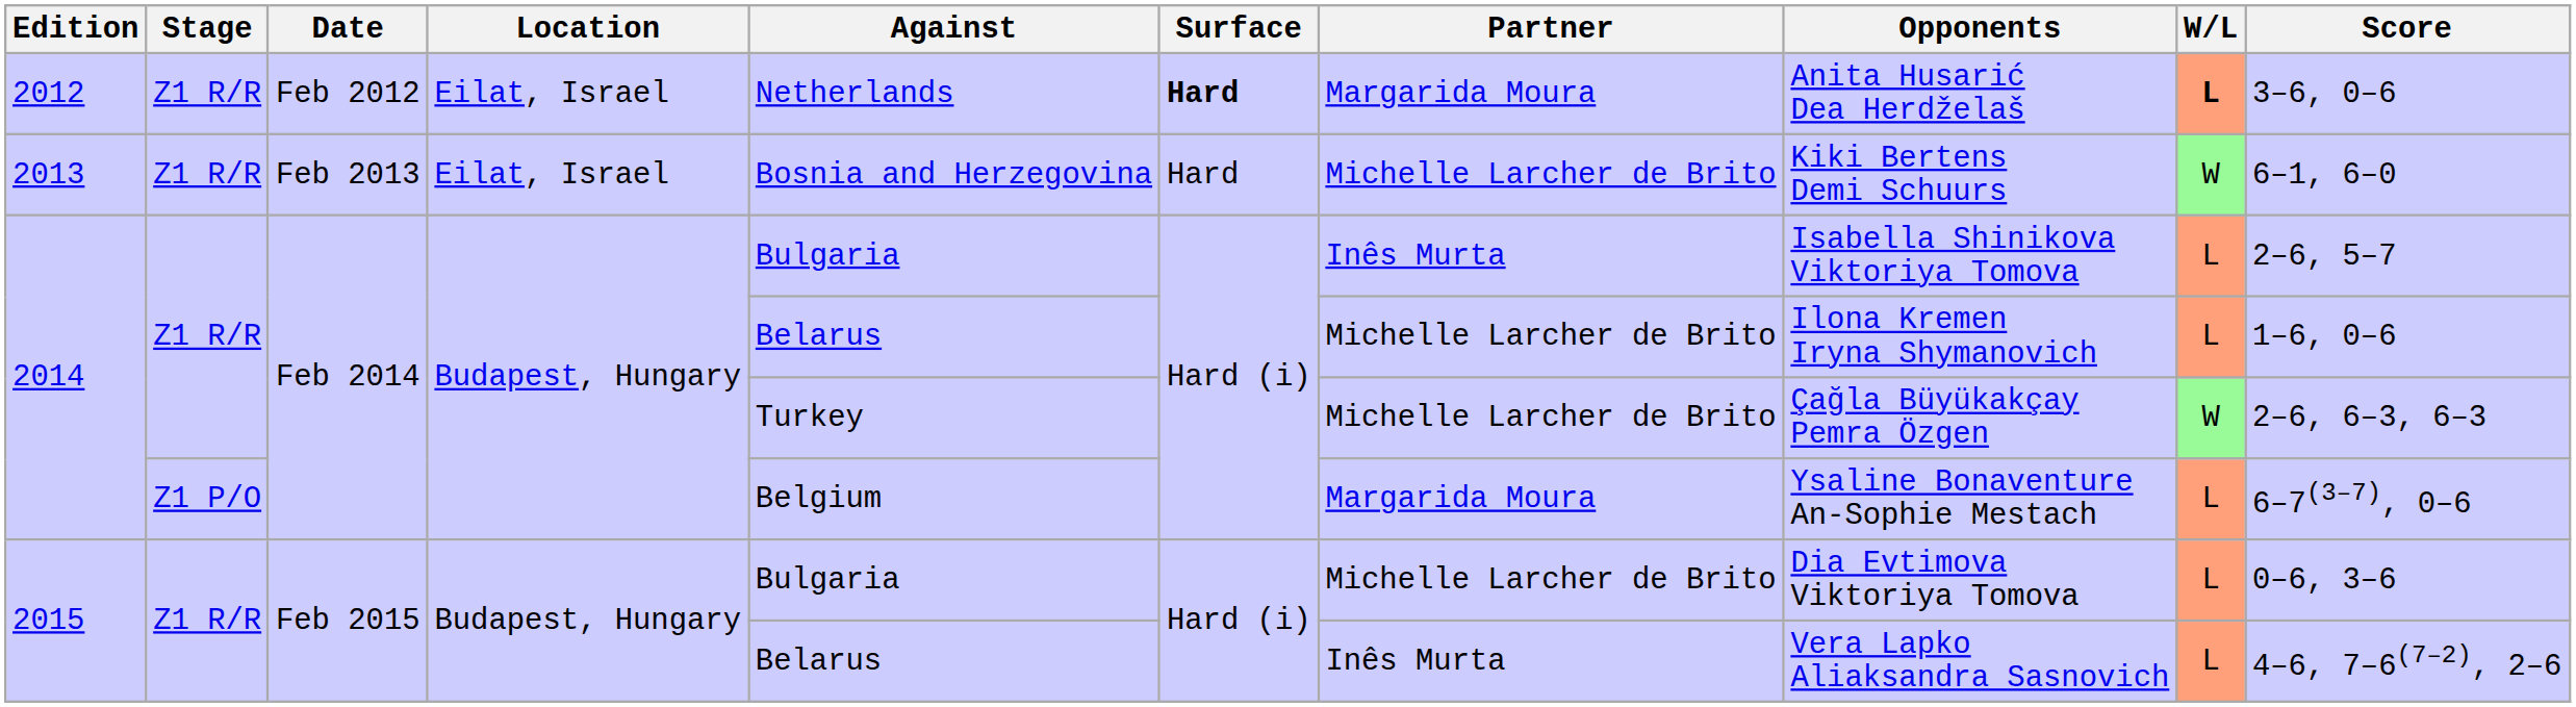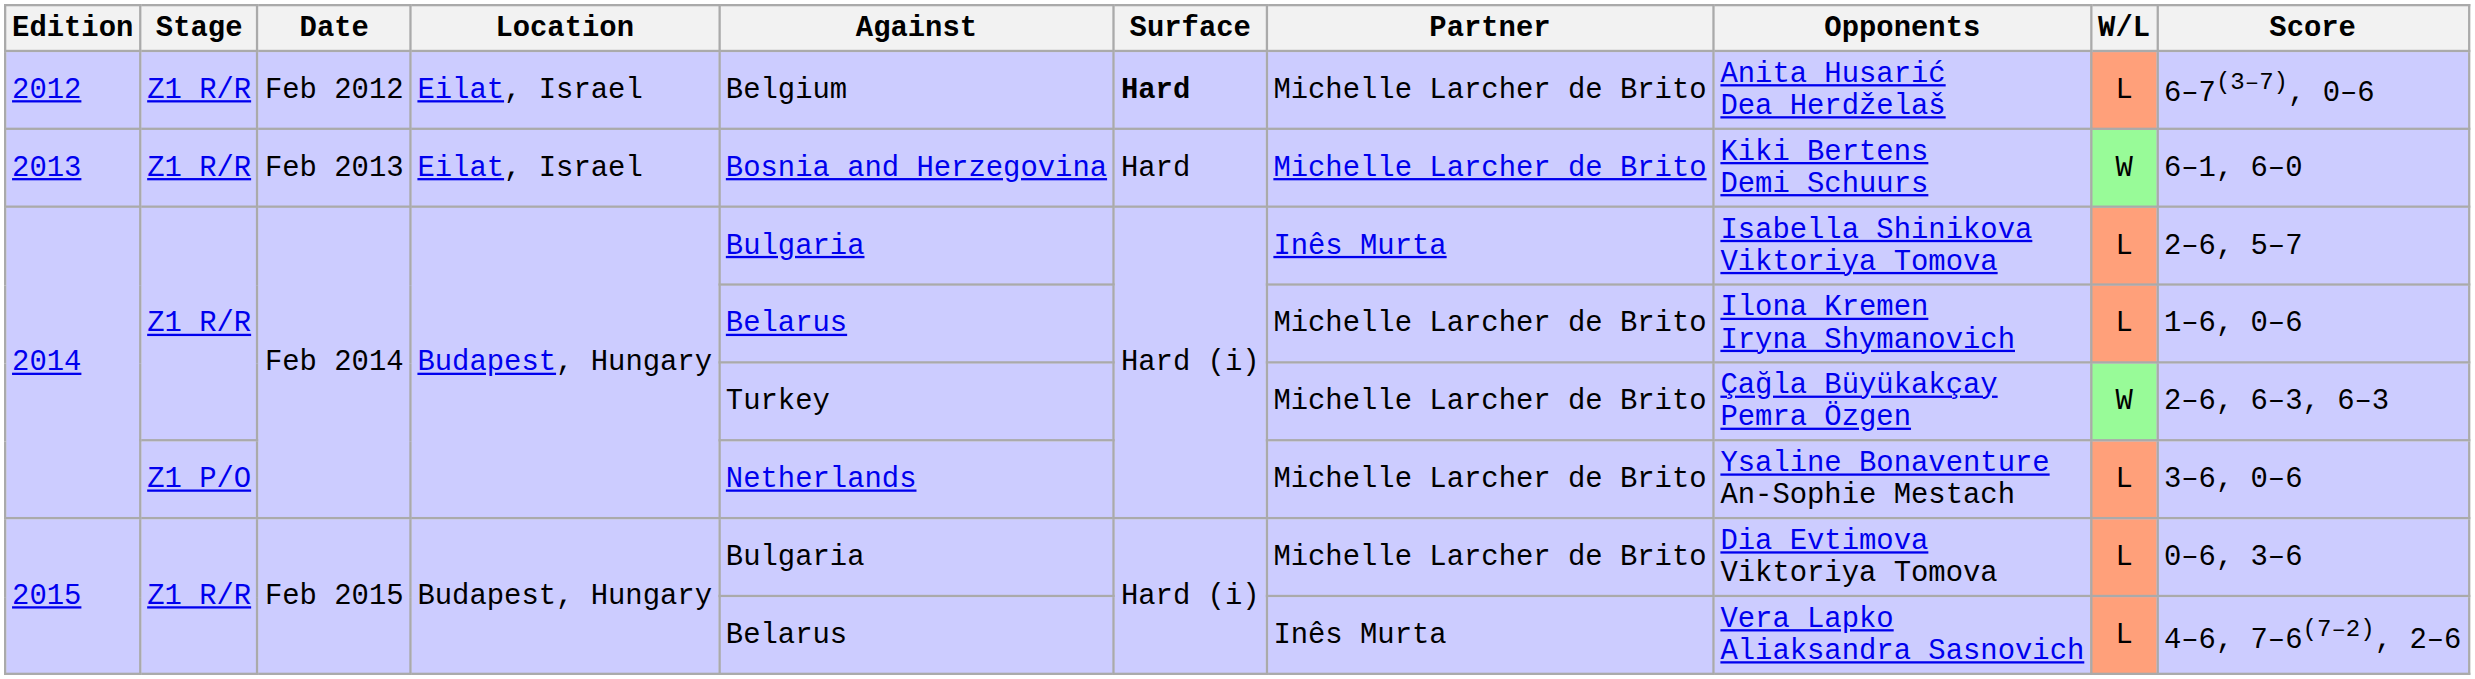 <table class=wikitable style=font-size:97%>
 <tr>
 <th>Edition</th>
 <th>Stage</th>
 <th>Date</th>
 <th>Location</th>
 <th>Against</th>
 <th>Surface</th>
 <th>Partner</th>
 <th>Opponents</th>
 <th>W/L</th>
 <th>Score</th>
 </tr>
 <tr style="background:#ccf;">
 <td><a href='#'>2012</a></td>
 <td><a href='#'>Z1 R/R</a></td>
 <td>Feb 2012</td>
 <td><a href='#'>Eilat</a>, Israel</td>
-<td> <a href='#'>Netherlands</a></td>
+<td> Belgium</td>
 <td><strong>Hard</strong></td>
-<td> <a href='#'>Margarida Moura</a></td>
+<td> Michelle Larcher de Brito</td>
 <td> <a href='#'>Anita Husarić</a> <br>  <a href='#'>Dea Herdželaš</a></td>
-<td style="text-align:center; background:#ffa07a;"><strong>L</strong></td>
-<td>3–6, 0–6</td>
+<td style="text-align:center; background:#ffa07a;">L</td>
+<td>6–7<sup>(3–7)</sup>, 0–6</td>
 </tr>
 <tr style="background:#ccf;">
 <td><a href='#'>2013</a></td>
 <td><a href='#'>Z1 R/R</a></td>
 <td>Feb 2013</td>
 <td><a href='#'>Eilat</a>, Israel</td>
 <td> <a href='#'>Bosnia and Herzegovina</a></td>
 <td>Hard</td>
 <td> <a href='#'>Michelle Larcher de Brito</a></td>
 <td> <a href='#'>Kiki Bertens</a> <br>  <a href='#'>Demi Schuurs</a></td>
 <td style="text-align:center; background:#98fb98;">W</td>
 <td>6–1, 6–0</td>
 </tr>
 <tr style="background:#ccf;">
 <td rowspan="4"><a href='#'>2014</a></td>
 <td rowspan="3"><a href='#'>Z1 R/R</a></td>
 <td rowspan="4">Feb 2014</td>
 <td rowspan="4"><a href='#'>Budapest</a>, Hungary</td>
 <td> <a href='#'>Bulgaria</a></td>
 <td rowspan="4">Hard (i)</td>
 <td> <a href='#'>Inês Murta</a></td>
 <td> <a href='#'>Isabella Shinikova</a> <br>  <a href='#'>Viktoriya Tomova</a></td>
 <td style="text-align:center; background:#ffa07a;">L</td>
 <td>2–6, 5–7</td>
 </tr>
 <tr style="background:#ccf;">
 <td> <a href='#'>Belarus</a></td>
 <td> Michelle Larcher de Brito</td>
 <td> <a href='#'>Ilona Kremen</a> <br>  <a href='#'>Iryna Shymanovich</a></td>
 <td style="text-align:center; background:#ffa07a;">L</td>
 <td>1–6, 0–6</td>
 </tr>
 <tr style="background:#ccf;">
 <td> Turkey</td>
 <td> Michelle Larcher de Brito</td>
 <td> <a href='#'>Çağla Büyükakçay</a> <br>  <a href='#'>Pemra Özgen</a></td>
 <td style="text-align:center; background:#98fb98;">W</td>
 <td>2–6, 6–3, 6–3</td>
 </tr>
 <tr style="background:#ccf;">
 <td><a href='#'>Z1 P/O</a></td>
-<td> Belgium</td>
-<td> <a href='#'>Margarida Moura</a></td>
+<td> <a href='#'>Netherlands</a></td>
+<td> Michelle Larcher de Brito</td>
 <td> <a href='#'>Ysaline Bonaventure</a> <br>  An-Sophie Mestach</td>
 <td style="text-align:center; background:#ffa07a;">L</td>
-<td>6–7<sup>(3–7)</sup>, 0–6</td>
+<td>3–6, 0–6</td>
 </tr>
 <tr style="background:#ccf;">
 <td rowspan="2"><a href='#'>2015</a></td>
 <td rowspan="2"><a href='#'>Z1 R/R</a></td>
 <td rowspan="2">Feb 2015</td>
 <td rowspan="2">Budapest, Hungary</td>
 <td> Bulgaria</td>
 <td rowspan="2">Hard (i)</td>
 <td> Michelle Larcher de Brito</td>
 <td> <a href='#'>Dia Evtimova</a> <br>  Viktoriya Tomova</td>
 <td style="text-align:center; background:#ffa07a;">L</td>
 <td>0–6, 3–6</td>
 </tr>
 <tr style="background:#ccf;">
 <td> Belarus</td>
 <td> Inês Murta</td>
 <td> <a href='#'>Vera Lapko</a> <br>  <a href='#'>Aliaksandra Sasnovich</a></td>
 <td style="text-align:center; background:#ffa07a;">L</td>
 <td>4–6, 7–6<sup>(7–2)</sup>, 2–6</td>
 </tr>
 </table>
